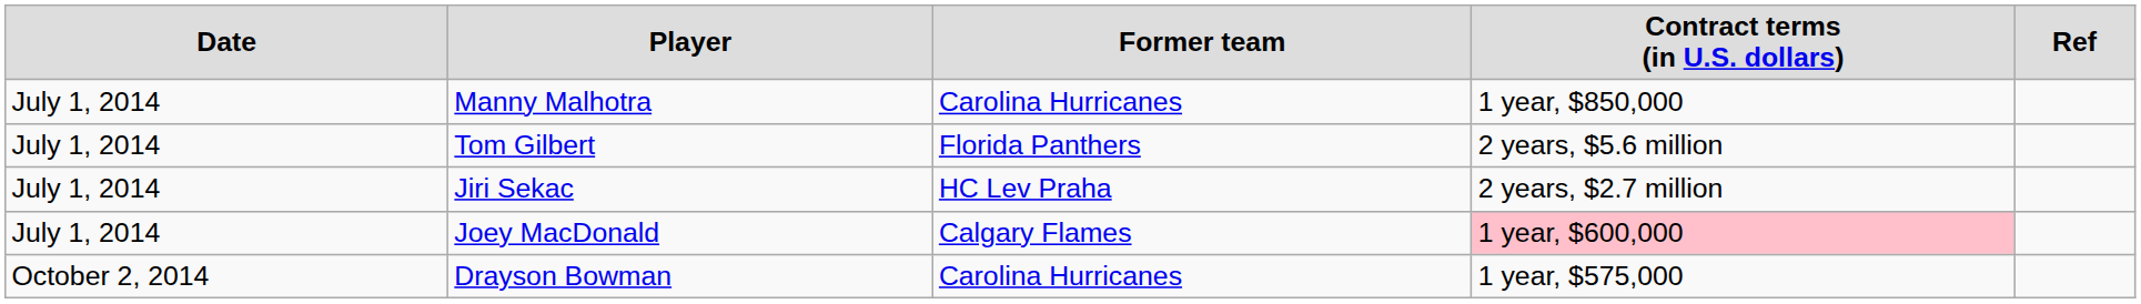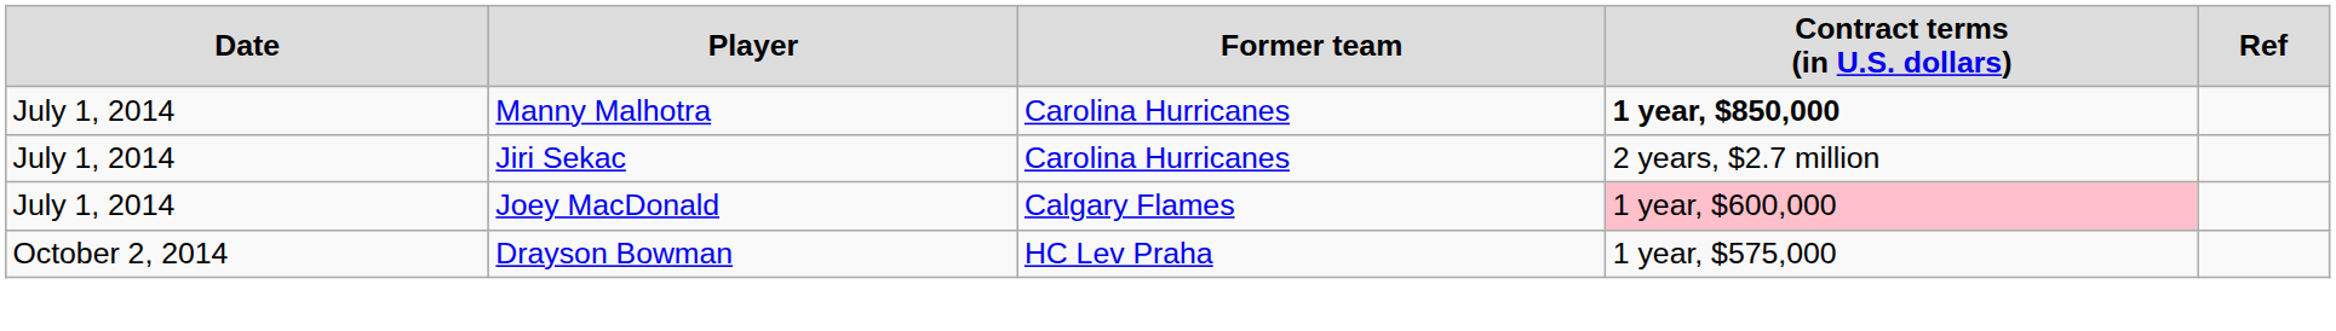 <table class="wikitable" width=98%>
 <tr align="center" bgcolor="#dddddd">
 <td><strong>Date</strong></td>
 <td><strong>Player</strong></td>
 <td><strong>Former team</strong></td>
 <td><strong>Contract terms</strong><br><strong>(in <a href='#'>U.S. dollars</a>)</strong></td>
 <td><strong>Ref</strong></td>
 </tr>
 <tr>
 <td>July 1, 2014</td>
 <td><a href='#'>Manny Malhotra</a></td>
 <td><a href='#'>Carolina Hurricanes</a></td>
-<td>1 year, $850,000</td>
-<td></td>
-</tr>
-<tr>
-<td>July 1, 2014</td>
-<td><a href='#'>Tom Gilbert</a></td>
-<td><a href='#'>Florida Panthers</a></td>
-<td>2 years, $5.6 million</td>
+<td><strong>1 year, $850,000</strong></td>
 <td></td>
 </tr>
 <tr>
 <td>July 1, 2014</td>
 <td><a href='#'>Jiri Sekac</a></td>
-<td><a href='#'>HC Lev Praha</a></td>
+<td><a href='#'>Carolina Hurricanes</a></td>
 <td>2 years, $2.7 million</td>
 <td></td>
 </tr>
 <tr>
 <td>July 1, 2014</td>
 <td><a href='#'>Joey MacDonald</a></td>
 <td><a href='#'>Calgary Flames</a></td>
 <td style="background: pink;">1 year, $600,000</td>
 <td></td>
 </tr>
 <tr>
 <td>October 2, 2014</td>
 <td><a href='#'>Drayson Bowman</a></td>
-<td><a href='#'>Carolina Hurricanes</a></td>
+<td><a href='#'>HC Lev Praha</a></td>
 <td>1 year, $575,000</td>
 <td></td>
 </tr>
 </table>
